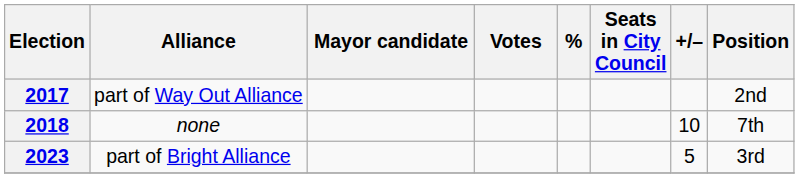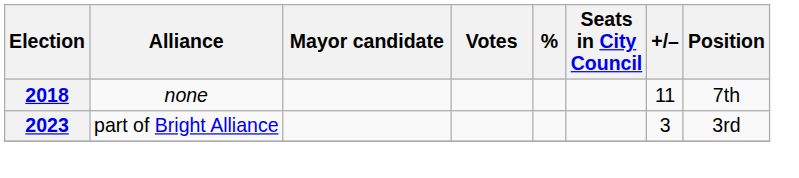 <table class="wikitable" style="text-align: center;">
 <tr>
 <th style="width: 20px">Election</th>
 <th>Alliance</th>
 <th style="width: 130px">Mayor candidate</th>
 <th style="width: 60px">Votes</th>
 <th style="width: 20px">%</th>
 <th style="width: 20px"><strong>Seats in <a href='#'>City Council</a></strong></th>
 <th>+/–</th>
 <th>Position</th>
 </tr>
 <tr>
-<th><a href='#'>2017</a></th>
-<td>part of <a href='#'>Way Out Alliance</a></td>
-<td></td>
-<td></td>
-<td></td>
-<td></td>
-<td></td>
-<td> 2nd</td>
-</tr>
-<tr>
 <th><a href='#'>2018</a></th>
 <td><em>none</em></td>
 <td></td>
 <td></td>
 <td></td>
 <td></td>
-<td> 10</td>
+<td> 11</td>
 <td> 7th</td>
 </tr>
 <tr>
 <th><a href='#'>2023</a></th>
 <td>part of <a href='#'>Bright Alliance</a></td>
 <td></td>
 <td></td>
 <td></td>
 <td></td>
-<td> 5</td>
+<td> 3</td>
 <td> 3rd</td>
 </tr>
 <tr>
 </tr>
 </table>
